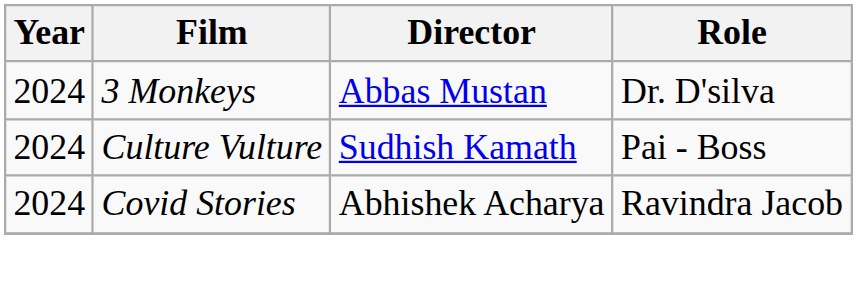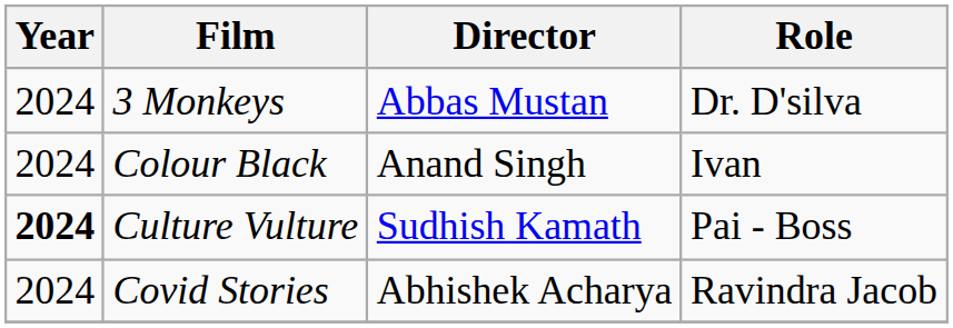 <table class="wikitable sortable">
 <tr>
 <th>Year</th>
 <th>Film</th>
 <th>Director</th>
 <th>Role</th>
 </tr>
 <tr>
 <td>2024</td>
 <td><em>3 Monkeys</em></td>
 <td><a href='#'>Abbas Mustan</a></td>
 <td>Dr. D'silva</td>
 </tr>
 <tr>
 <td>2024</td>
+<td><em>Colour Black</em></td>
+<td>Anand Singh</td>
+<td>Ivan</td>
+</tr>
+<tr>
+<td><strong>2024</strong></td>
 <td><em>Culture Vulture</em></td>
 <td><a href='#'>Sudhish Kamath</a></td>
 <td>Pai - Boss</td>
 </tr>
 <tr>
 <td>2024</td>
 <td><em>Covid Stories</em></td>
 <td>Abhishek Acharya</td>
 <td>Ravindra Jacob</td>
 </tr>
 <tr>
 </tr>
 </table>
